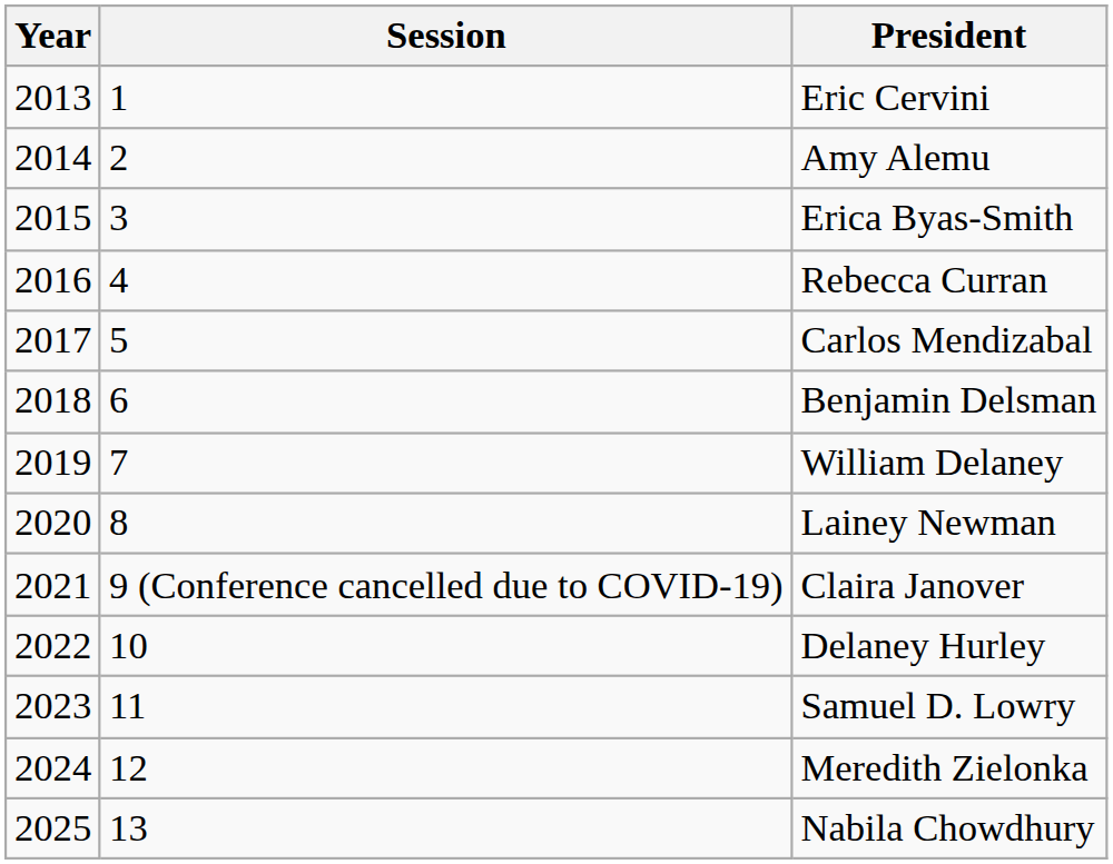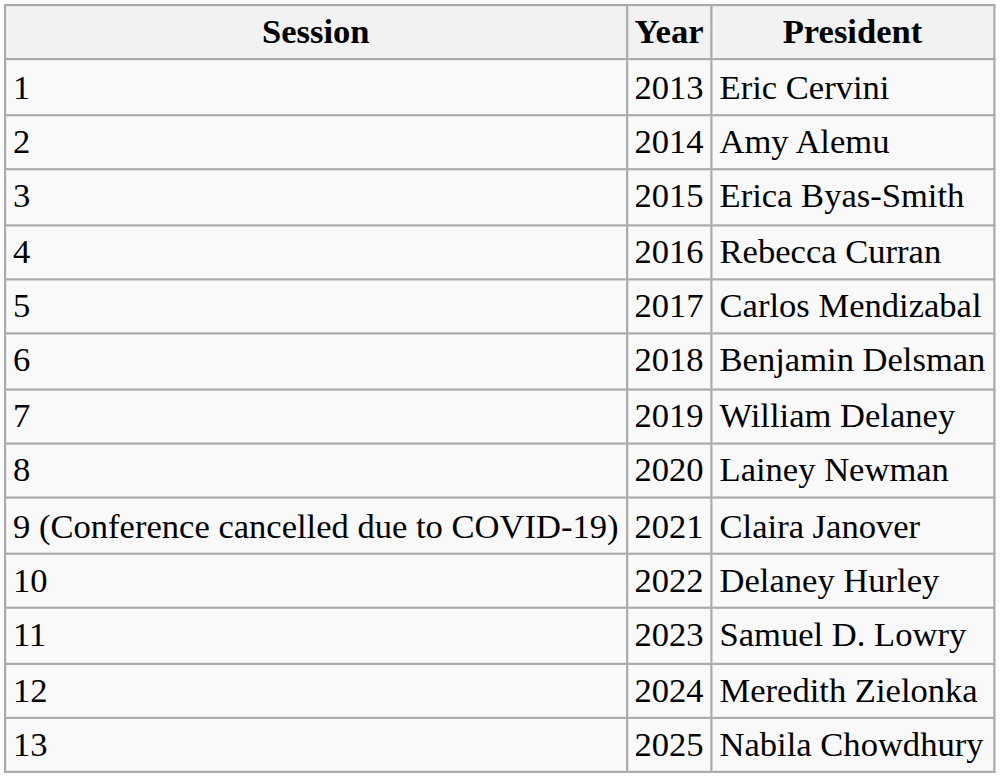 <table class=wikitable>
 <tr>
+<th rowspan="1">Session</th>
 <th rowspan="1">Year</th>
-<th rowspan="1">Session</th>
 <th rowspan="1">President</th>
 </tr>
 <tr>
+<td>1</td>
 <td>2013</td>
-<td>1</td>
 <td>Eric Cervini</td>
 </tr>
 <tr>
+<td>2</td>
 <td>2014</td>
-<td>2</td>
 <td>Amy Alemu</td>
 </tr>
 <tr>
+<td>3</td>
 <td>2015</td>
-<td>3</td>
 <td>Erica Byas-Smith</td>
 </tr>
 <tr>
+<td>4</td>
 <td>2016</td>
-<td>4</td>
 <td>Rebecca Curran</td>
 </tr>
 <tr>
+<td>5</td>
 <td>2017</td>
-<td>5</td>
 <td>Carlos Mendizabal</td>
 </tr>
 <tr>
+<td>6</td>
 <td>2018</td>
-<td>6</td>
 <td>Benjamin Delsman</td>
 </tr>
 <tr>
+<td>7</td>
 <td>2019</td>
-<td>7</td>
 <td>William Delaney</td>
 </tr>
 <tr>
+<td>8</td>
 <td>2020</td>
-<td>8</td>
 <td>Lainey Newman</td>
 </tr>
 <tr>
+<td>9 (Conference cancelled due to COVID-19)</td>
 <td>2021</td>
-<td>9 (Conference cancelled due to COVID-19)</td>
 <td>Claira Janover</td>
 </tr>
 <tr>
+<td>10</td>
 <td>2022</td>
-<td>10</td>
 <td>Delaney Hurley</td>
 </tr>
 <tr>
+<td>11</td>
 <td>2023</td>
-<td>11</td>
 <td>Samuel D. Lowry</td>
 </tr>
 <tr>
+<td>12</td>
 <td>2024</td>
-<td>12</td>
 <td>Meredith Zielonka</td>
 </tr>
 <tr>
+<td>13</td>
 <td>2025</td>
-<td>13</td>
 <td>Nabila Chowdhury</td>
 </tr>
 </table>
